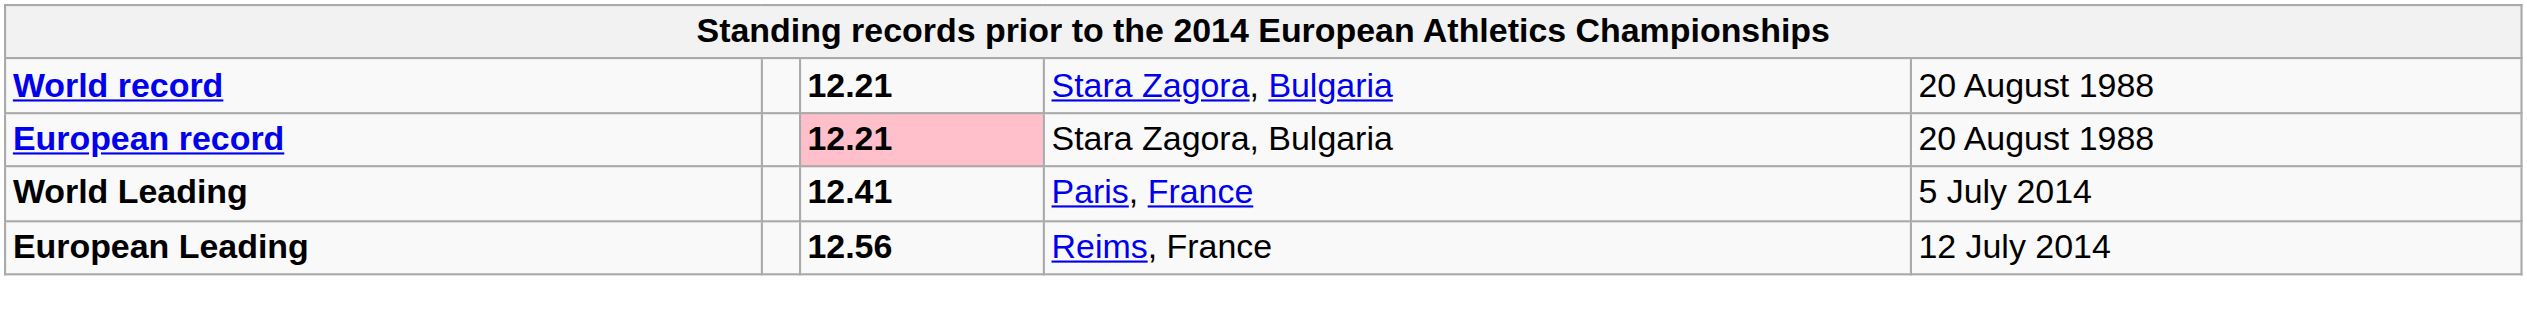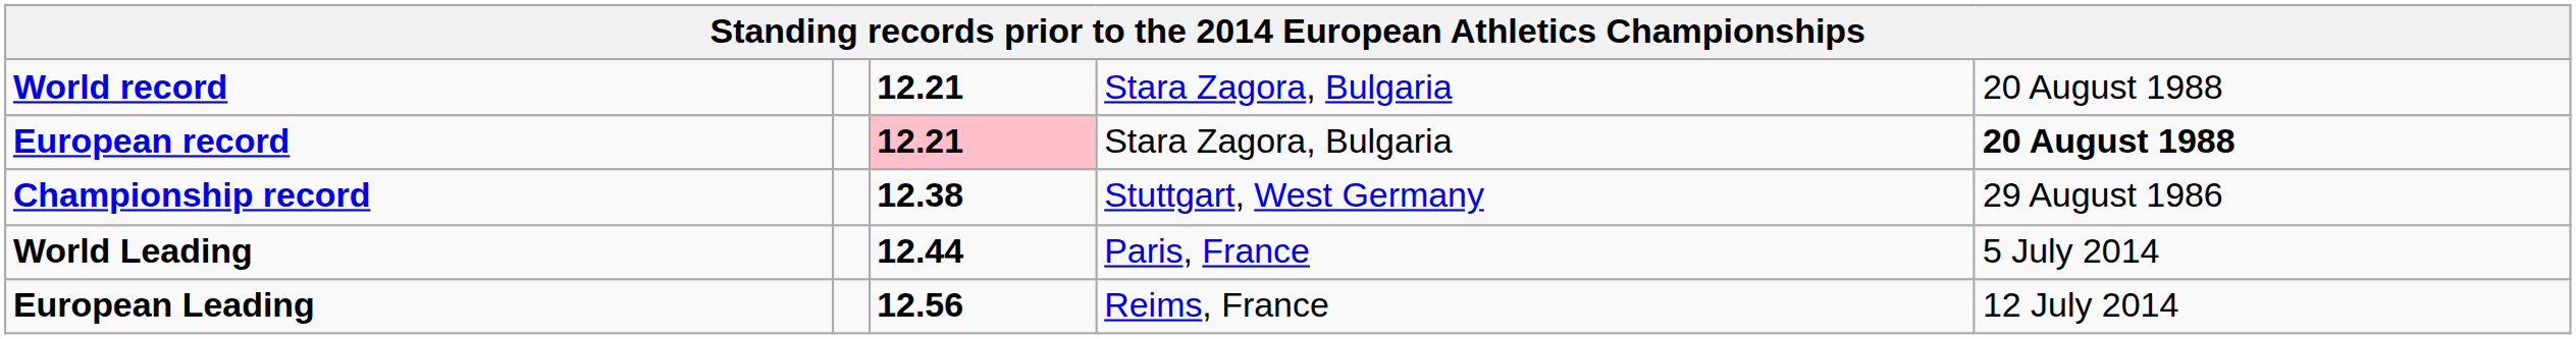 <table class="wikitable" width=75%>
 <tr>
 <th colspan="5">Standing records prior to the 2014 European Athletics Championships</th>
 </tr>
 <tr>
 <td><strong><a href='#'>World record</a></strong></td>
 <td></td>
 <td><strong>12.21</strong></td>
 <td><a href='#'>Stara Zagora</a>, <a href='#'>Bulgaria</a></td>
 <td>20 August 1988</td>
 </tr>
 <tr>
 <td><strong><a href='#'>European record</a></strong></td>
 <td></td>
 <td style="background: pink;"><strong>12.21</strong></td>
 <td>Stara Zagora, Bulgaria</td>
-<td>20 August 1988</td>
+<td><strong>20 August 1988</strong></td>
+</tr>
+<tr>
+<td><strong><a href='#'>Championship record</a></strong></td>
+<td></td>
+<td><strong>12.38</strong></td>
+<td><a href='#'>Stuttgart</a>, <a href='#'>West Germany</a></td>
+<td>29 August 1986</td>
 </tr>
 <tr>
 <td><strong>World Leading</strong></td>
 <td></td>
-<td><strong>12.41</strong></td>
+<td><strong>12.44</strong></td>
 <td><a href='#'>Paris</a>, <a href='#'>France</a></td>
 <td>5 July 2014</td>
 </tr>
 <tr>
 <td><strong>European Leading</strong></td>
 <td></td>
 <td><strong>12.56</strong></td>
 <td><a href='#'>Reims</a>, France</td>
 <td>12 July 2014</td>
 </tr>
 </table>
